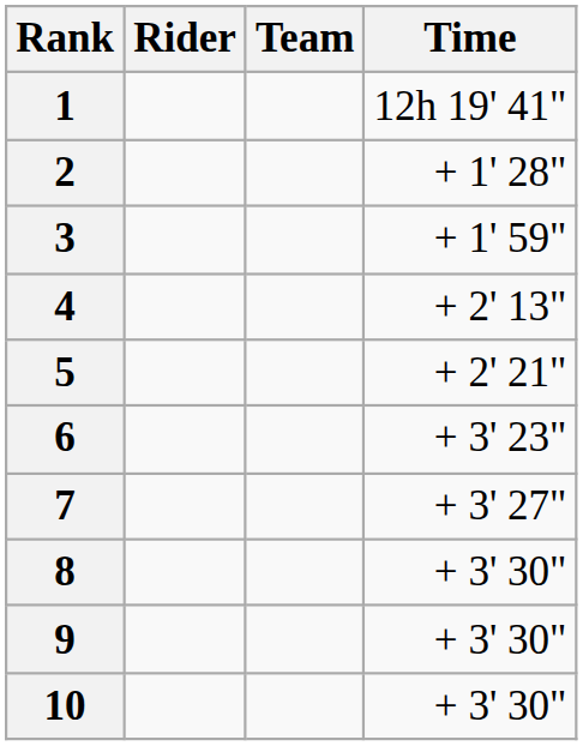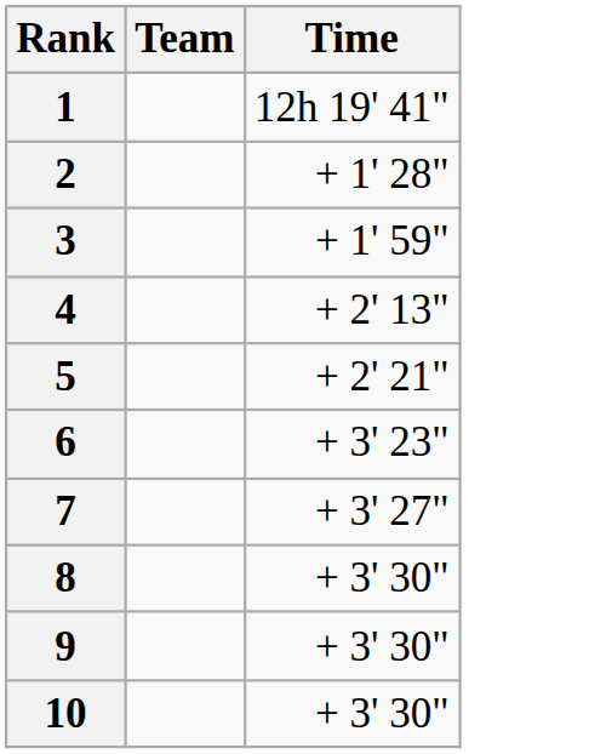 <table class="wikitable" margin-bottom:0;">
 <tr>
 <th scope="col">Rank</th>
-<th scope="col">Rider</th>
 <th scope="col">Team</th>
 <th scope="col">Time</th>
 </tr>
 <tr>
 <th scope="row">1</th>
-<td> </td>
 <td></td>
 <td align="right">12h 19' 41"</td>
 </tr>
 <tr>
 <th scope="row">2</th>
 <td></td>
-<td></td>
 <td align="right">+ 1' 28"</td>
 </tr>
 <tr>
 <th scope="row">3</th>
-<td></td>
 <td></td>
 <td align="right">+ 1' 59"</td>
 </tr>
 <tr>
 <th scope="row">4</th>
 <td></td>
-<td></td>
 <td align="right">+ 2' 13"</td>
 </tr>
 <tr>
 <th scope="row">5</th>
-<td> </td>
 <td></td>
 <td align="right">+ 2' 21"</td>
 </tr>
 <tr>
 <th scope="row">6</th>
 <td></td>
-<td></td>
 <td align="right">+ 3' 23"</td>
 </tr>
 <tr>
 <th scope="row">7</th>
-<td></td>
 <td></td>
 <td align="right">+ 3' 27"</td>
 </tr>
 <tr>
 <th scope="row">8</th>
 <td></td>
-<td></td>
 <td align="right">+ 3' 30"</td>
 </tr>
 <tr>
 <th scope="row">9</th>
-<td></td>
 <td></td>
 <td align="right">+ 3' 30"</td>
 </tr>
 <tr>
 <th scope="row">10</th>
 <td></td>
-<td></td>
 <td align="right">+ 3' 30"</td>
 </tr>
 </table>
